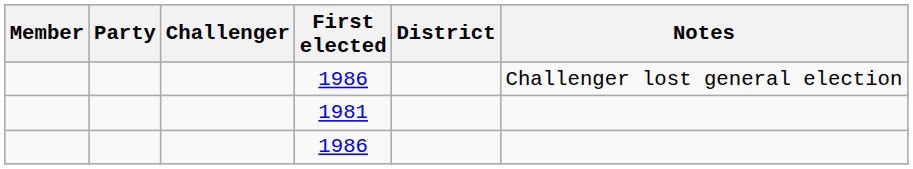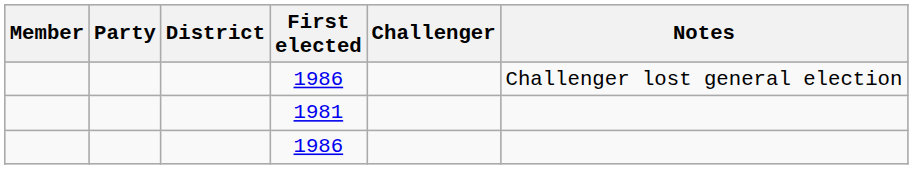 <table class="wikitable sortable" style=text-align:center>
 <tr>
 <th>Member</th>
 <th>Party</th>
+<th>District</th>
+<th>First<br>elected</th>
 <th>Challenger</th>
-<th>First<br>elected</th>
-<th>District</th>
 <th>Notes</th>
 </tr>
 <tr>
 <td></td>
 <td></td>
 <td></td>
 <td><a href='#'>1986</a></td>
 <td></td>
 <td>Challenger lost general election</td>
 </tr>
 <tr>
 <td></td>
 <td></td>
 <td></td>
 <td><a href='#'>1981</a></td>
 <td></td>
 <td></td>
 </tr>
 <tr>
 <td></td>
 <td></td>
 <td></td>
 <td><a href='#'>1986</a></td>
 <td></td>
 <td></td>
 </tr>
 </table>
